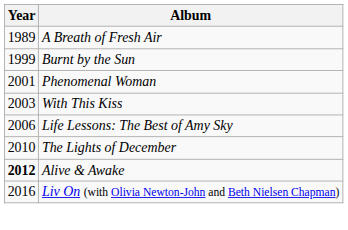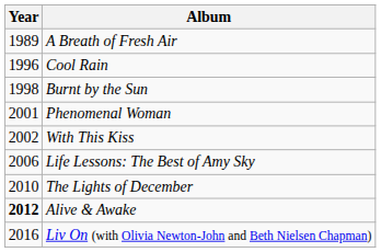 <table class="wikitable">
 <tr>
 <th>Year</th>
 <th>Album</th>
 </tr>
 <tr>
 <td>1989</td>
 <td><em>A Breath of Fresh Air</em></td>
 </tr>
 <tr>
-<td>1999</td>
+<td>1996</td>
+<td><em>Cool Rain</em></td>
+</tr>
+<tr>
+<td>1998</td>
 <td><em>Burnt by the Sun</em></td>
 </tr>
 <tr>
 <td>2001</td>
 <td><em>Phenomenal Woman</em></td>
 </tr>
 <tr>
-<td>2003</td>
+<td>2002</td>
 <td><em>With This Kiss</em></td>
 </tr>
 <tr>
 <td>2006</td>
 <td><em>Life Lessons: The Best of Amy Sky</em></td>
 </tr>
 <tr>
 <td>2010</td>
 <td><em>The Lights of December</em></td>
 </tr>
 <tr>
 <td><strong>2012</strong></td>
 <td><em>Alive & Awake</em></td>
 </tr>
 <tr>
 <td>2016</td>
 <td><em><a href='#'>Liv On</a></em> <small>(with <a href='#'>Olivia Newton-John</a> and <a href='#'>Beth Nielsen Chapman</a>)</small></td>
 </tr>
 </table>
